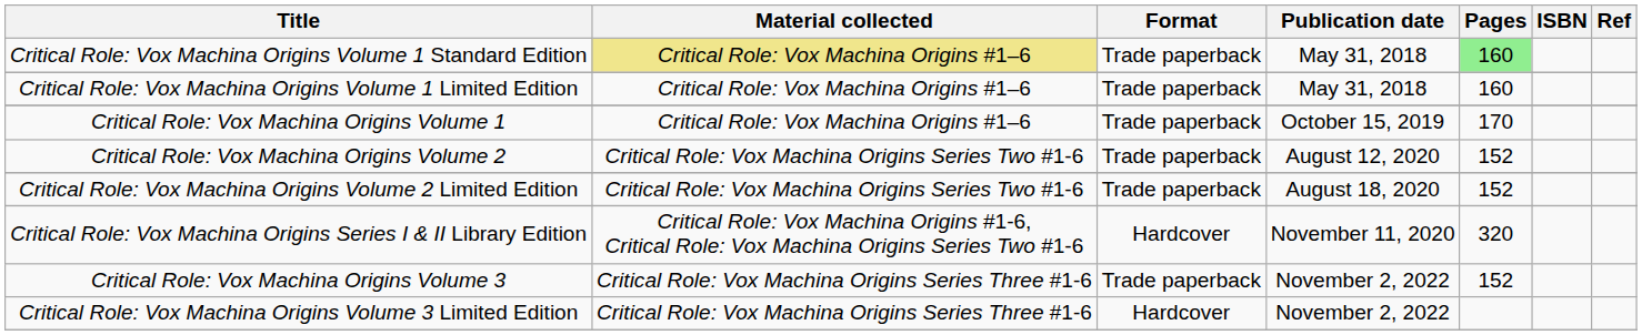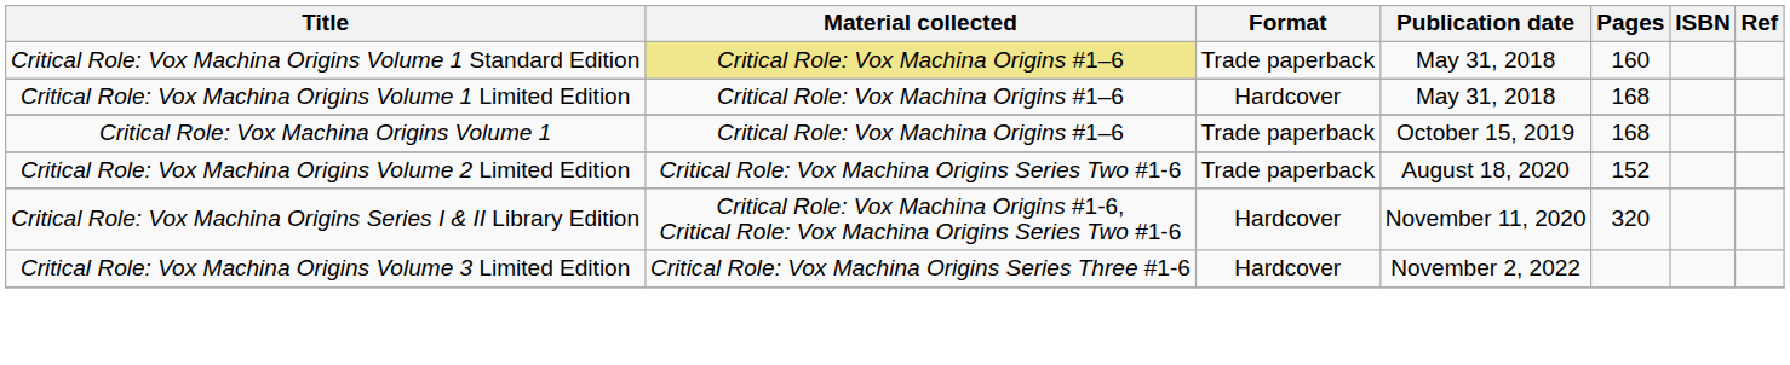 <table class="wikitable" style="text-align:center;">
 <tr>
 <th scope="col">Title</th>
 <th scope="col">Material collected</th>
 <th scope="col">Format</th>
 <th scope="col">Publication date</th>
 <th scope="col">Pages</th>
 <th scope="col">ISBN</th>
 <th scope="col">Ref</th>
 </tr>
 <tr>
 <td><em>Critical Role: Vox Machina Origins Volume 1</em> Standard Edition</td>
 <td style="background: khaki;"><em>Critical Role: Vox Machina Origins</em> #1–6</td>
 <td>Trade paperback</td>
 <td>May 31, 2018</td>
-<td style="background: lightgreen;">160</td>
+<td>160</td>
 <td></td>
 <td></td>
 </tr>
 <tr>
 </tr>
 <tr>
 <td><em>Critical Role: Vox Machina Origins Volume 1</em> Limited Edition</td>
 <td><em>Critical Role: Vox Machina Origins</em> #1–6</td>
-<td>Trade paperback</td>
+<td>Hardcover</td>
 <td>May 31, 2018</td>
-<td>160</td>
+<td>168</td>
 <td></td>
 <td></td>
 </tr>
 <tr>
 </tr>
 <tr>
 <td><em>Critical Role: Vox Machina Origins Volume 1</em></td>
 <td><em>Critical Role: Vox Machina Origins</em> #1–6</td>
 <td>Trade paperback</td>
 <td>October 15, 2019</td>
-<td>170</td>
-<td></td>
-<td></td>
-</tr>
-<tr>
-<td><em>Critical Role: Vox Machina Origins Volume 2</em></td>
-<td><em>Critical Role: Vox Machina Origins Series Two</em> #1-6</td>
-<td>Trade paperback</td>
-<td>August 12, 2020</td>
-<td>152</td>
+<td>168</td>
 <td></td>
 <td></td>
 </tr>
 <tr>
 </tr>
 <tr>
 <td><em>Critical Role: Vox Machina Origins Volume 2</em> Limited Edition</td>
 <td><em>Critical Role: Vox Machina Origins Series Two</em> #1-6</td>
 <td>Trade paperback</td>
 <td>August 18, 2020</td>
 <td>152</td>
 <td></td>
 <td></td>
 </tr>
 <tr>
 </tr>
 <tr>
 <td><em>Critical Role: Vox Machina Origins Series I & II</em> Library Edition</td>
 <td><em>Critical Role: Vox Machina Origins</em> #1-6,<br><em>Critical Role: Vox Machina Origins Series Two</em> #1-6</td>
 <td>Hardcover</td>
 <td>November 11, 2020</td>
 <td>320</td>
 <td></td>
 <td></td>
 </tr>
 <tr>
-<td><em>Critical Role: Vox Machina Origins Volume 3</em></td>
-<td><em>Critical Role: Vox Machina Origins Series Three</em> #1-6</td>
-<td>Trade paperback</td>
-<td>November 2, 2022</td>
-<td>152</td>
-<td></td>
-<td></td>
-</tr>
-<tr>
 <td><em>Critical Role: Vox Machina Origins Volume 3</em> Limited Edition</td>
 <td><em>Critical Role: Vox Machina Origins Series Three</em> #1-6</td>
 <td>Hardcover</td>
 <td>November 2, 2022</td>
 <td></td>
 <td></td>
 <td></td>
 </tr>
 <tr>
 </tr>
 </table>
